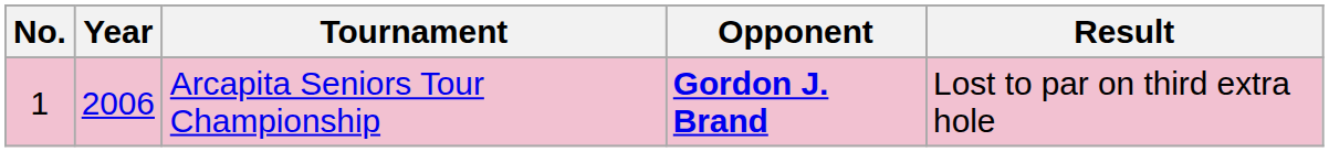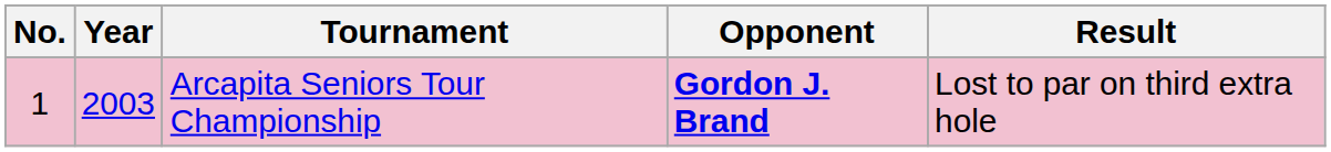 <table class="wikitable" style="font-size:95%;">
 <tr>
 <th>No.</th>
 <th>Year</th>
 <th>Tournament</th>
 <th>Opponent</th>
 <th>Result</th>
 </tr>
 <tr style="background:#F2C1D1;">
 <td align=center>1</td>
-<td><a href='#'>2006</a></td>
+<td><a href='#'>2003</a></td>
 <td><a href='#'>Arcapita Seniors Tour Championship</a></td>
 <td><strong> <a href='#'>Gordon J. Brand</a></strong></td>
 <td>Lost to par on third extra hole</td>
 </tr>
 </table>
